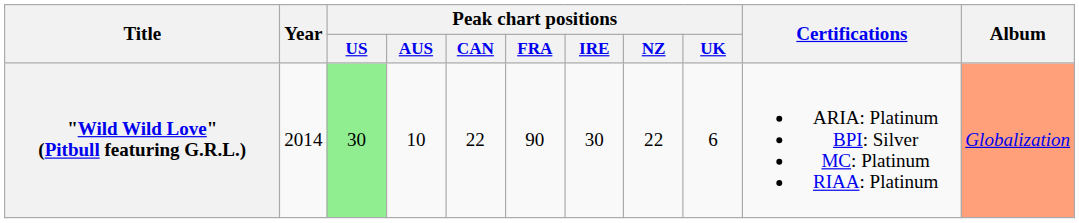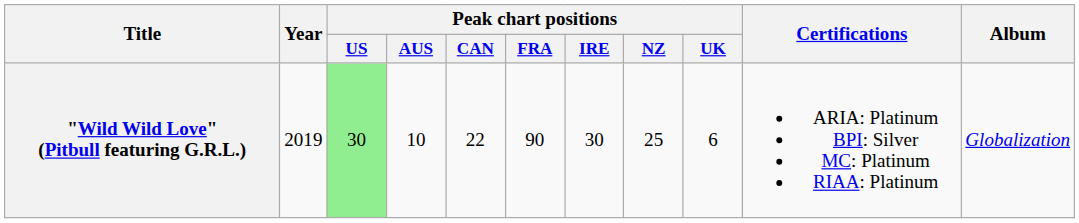 <table class="wikitable plainrowheaders" style="text-align:center;" border="1">
 <tr>
 <th scope="col" rowspan="2" style="width:14em;">Title</th>
 <th scope="col" rowspan="2">Year</th>
 <th scope="col" colspan="7">Peak chart positions</th>
 <th scope="col" rowspan="2" style="width:11em;"><a href='#'>Certifications</a></th>
 <th scope="col" rowspan="2">Album</th>
 </tr>
 <tr>
 <th scope="col" style="width:3em;font-size:90%;"><a href='#'>US</a><br></th>
 <th scope="col" style="width:3em;font-size:90%;"><a href='#'>AUS</a><br></th>
 <th scope="col" style="width:3em;font-size:90%;"><a href='#'>CAN</a><br></th>
 <th scope="col" style="width:3em;font-size:90%;"><a href='#'>FRA</a><br></th>
 <th scope="col" style="width:3em;font-size:90%;"><a href='#'>IRE</a><br></th>
 <th scope="col" style="width:3em;font-size:90%;"><a href='#'>NZ</a><br></th>
 <th scope="col" style="width:3em;font-size:90%;"><a href='#'>UK</a><br></th>
 </tr>
 <tr>
 <th scope="row">"<a href='#'>Wild Wild Love</a>"<br><span>(<a href='#'>Pitbull</a> featuring G.R.L.)</span></th>
-<td>2014</td>
+<td>2019</td>
 <td style="background: lightgreen;">30</td>
 <td>10</td>
 <td>22</td>
 <td>90</td>
 <td>30</td>
-<td>22</td>
+<td>25</td>
 <td>6</td>
 <td><br><ul><li>ARIA: Platinum</li><li><a href='#'>BPI</a>: Silver</li><li><a href='#'>MC</a>: Platinum</li><li><a href='#'>RIAA</a>: Platinum</li></ul></td>
-<td style="background: lightsalmon;"><em><a href='#'>Globalization</a></em></td>
+<td><em><a href='#'>Globalization</a></em></td>
 </tr>
 </table>
